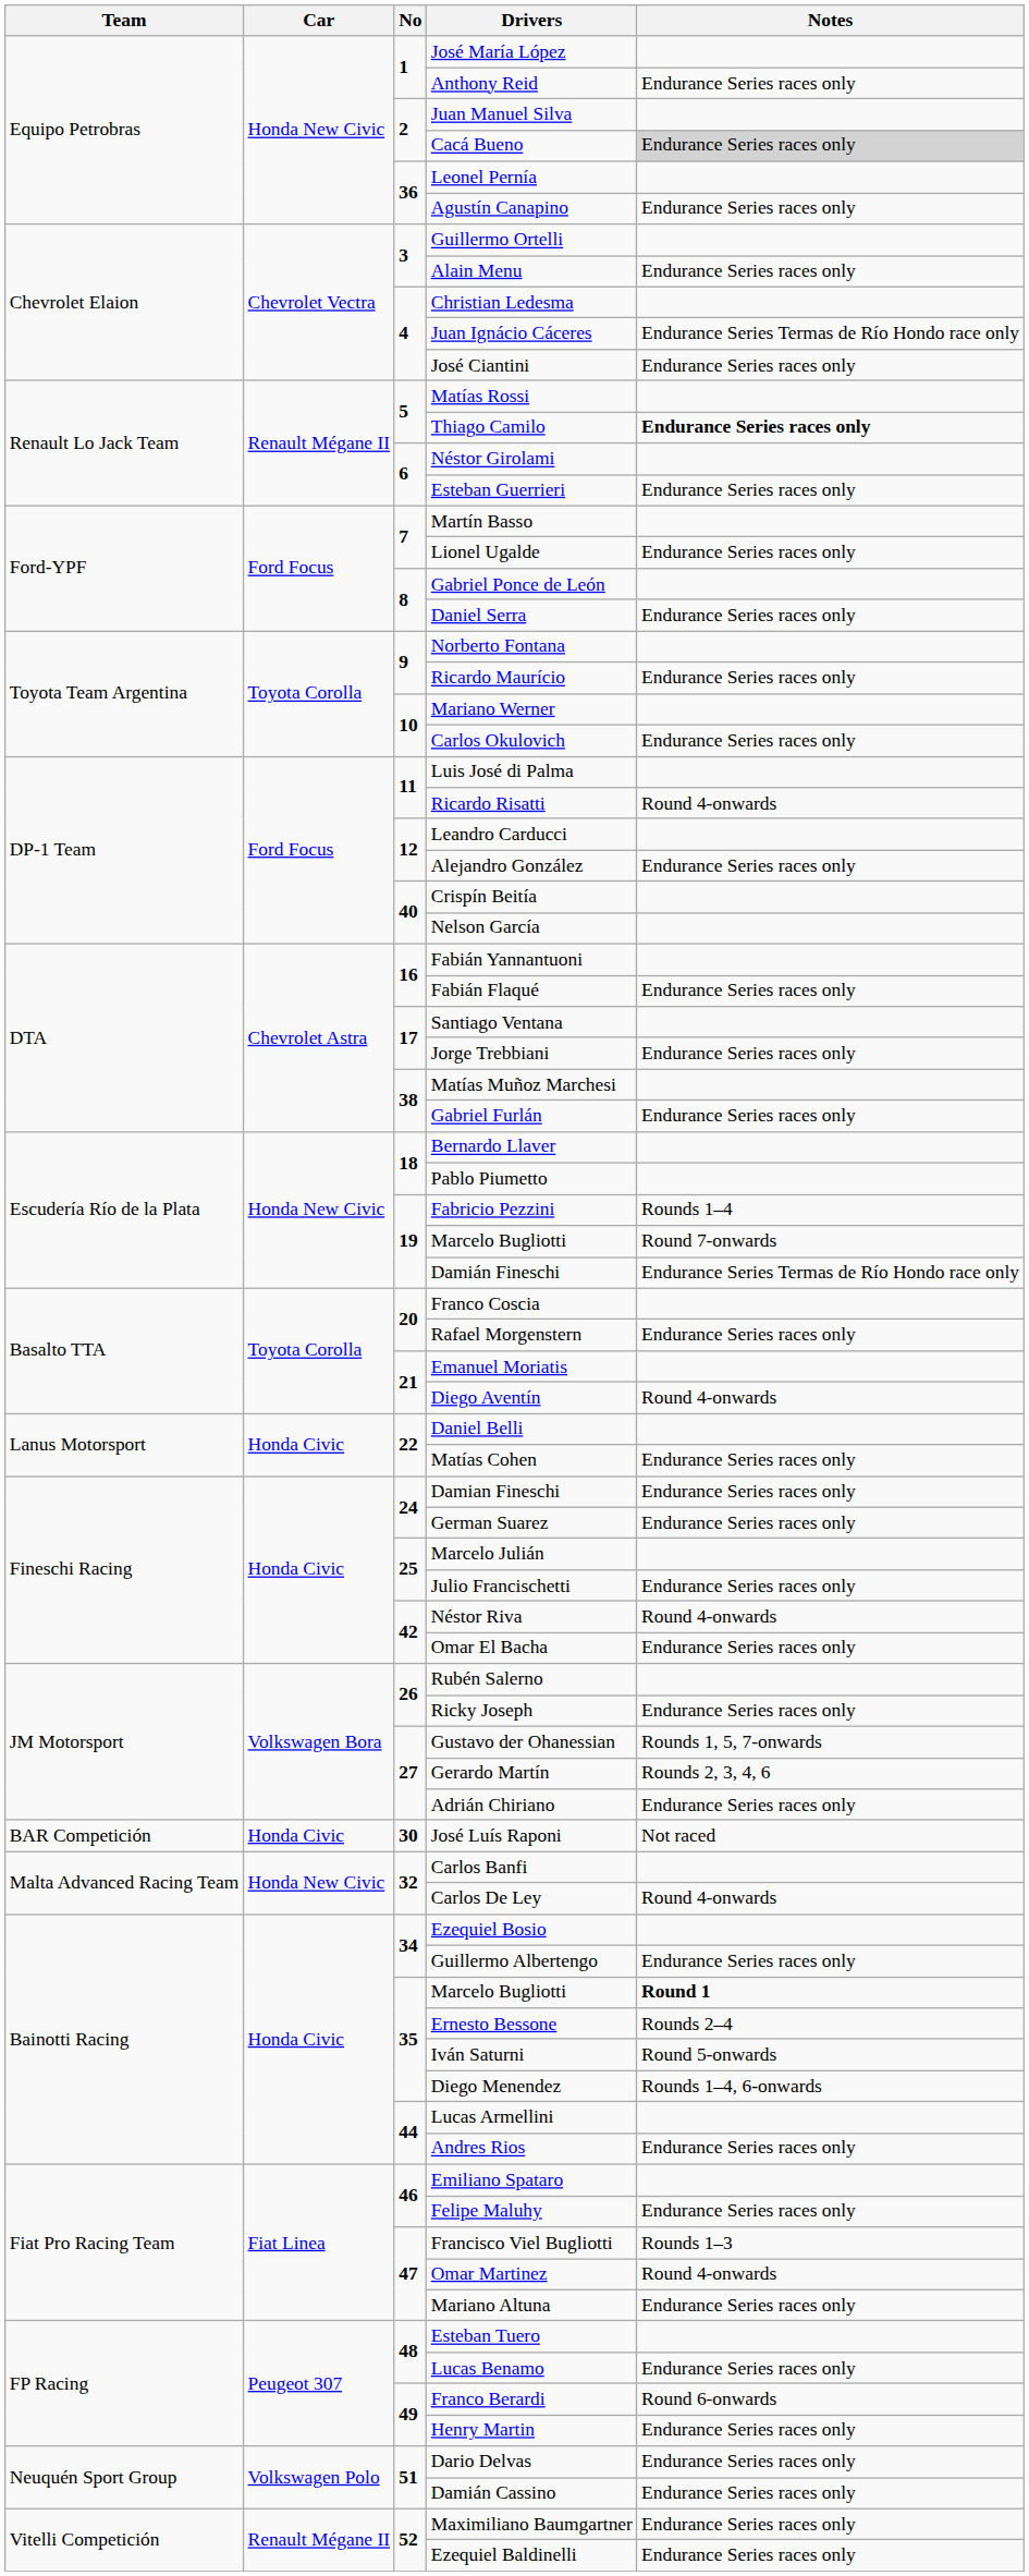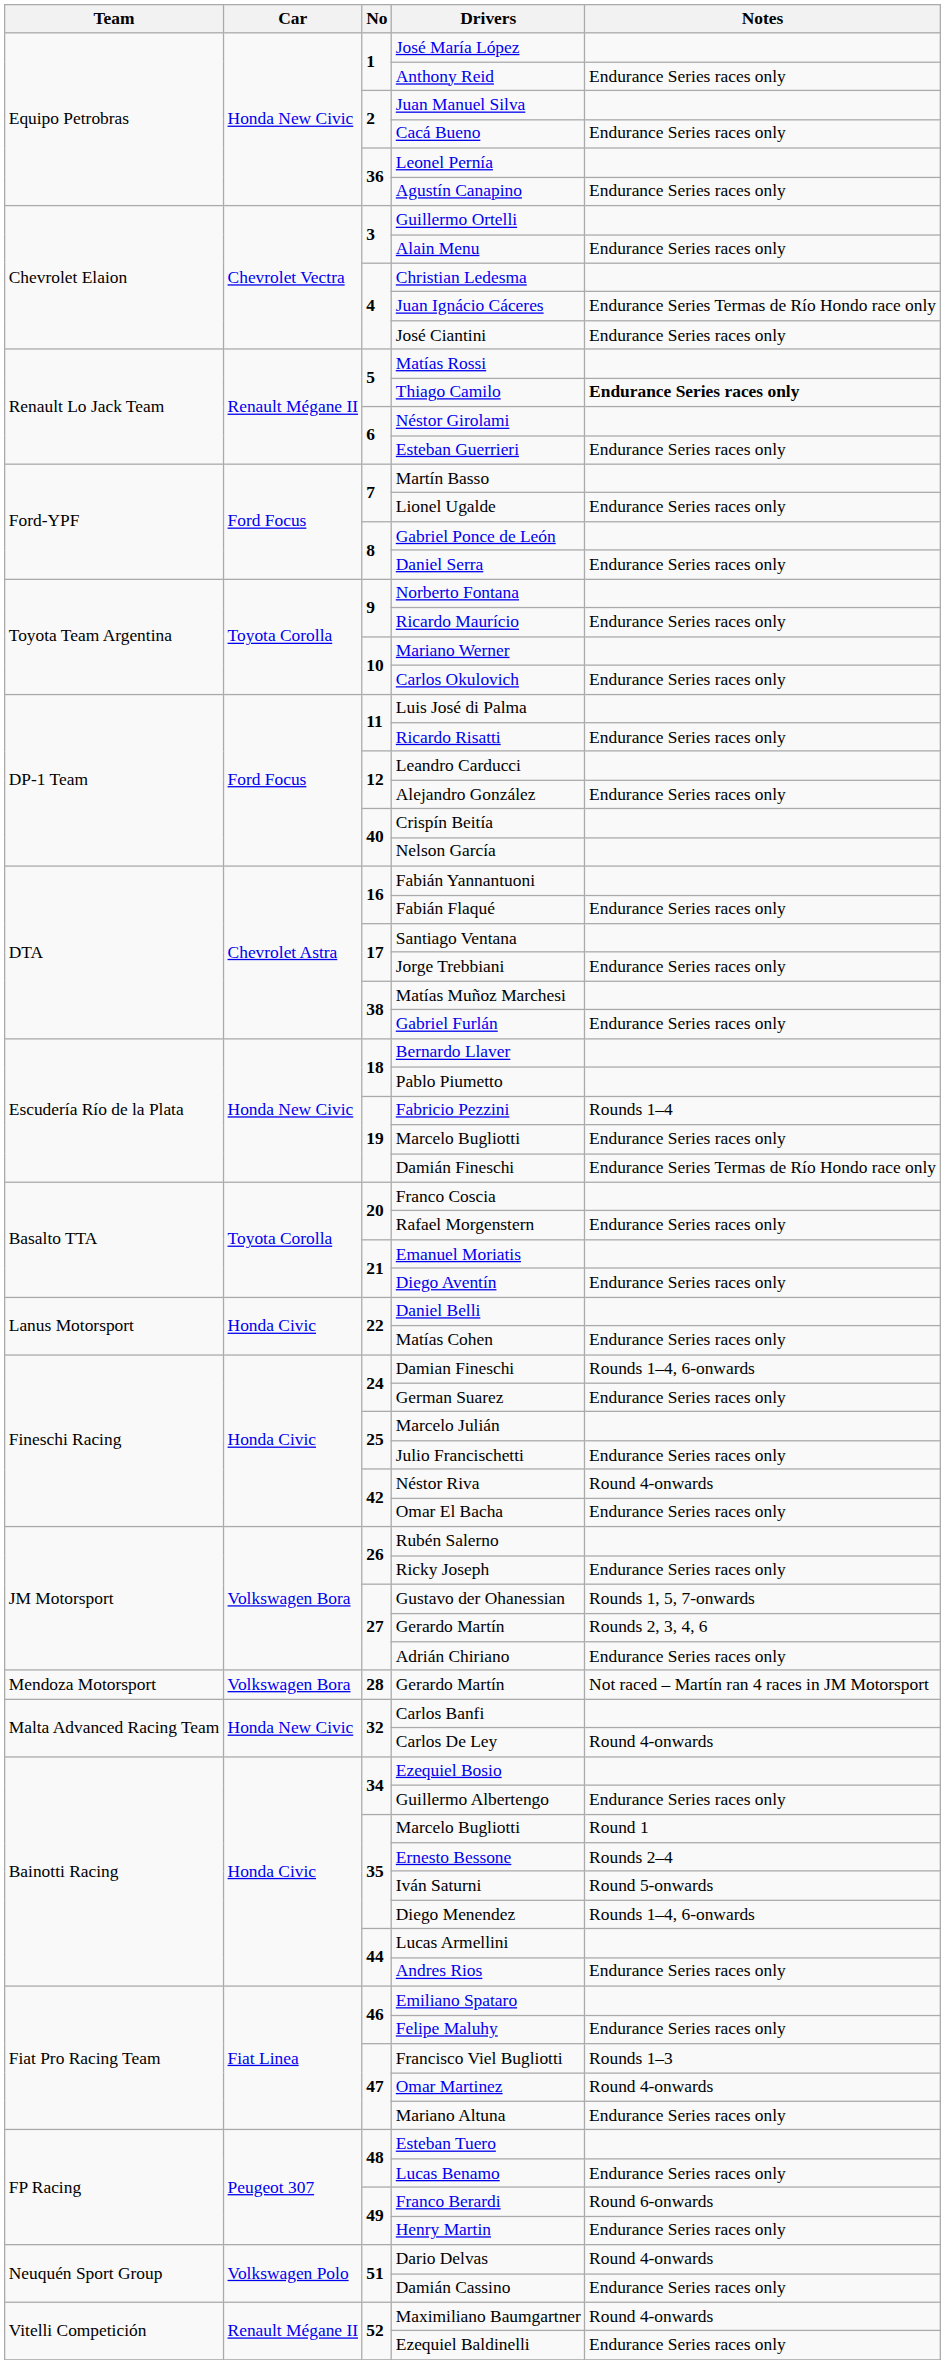 <table class="wikitable" style="font-size: 85%">
 <tr>
 <th>Team</th>
 <th>Car</th>
 <th>No</th>
 <th>Drivers</th>
 <th>Notes</th>
 </tr>
 <tr>
 <td rowspan=6 align=left>Equipo Petrobras</td>
 <td rowspan=6><a href='#'>Honda New Civic</a></td>
 <td rowspan=2><strong>1</strong></td>
 <td> <a href='#'>José María López</a></td>
 <td></td>
 </tr>
 <tr>
 <td> <a href='#'>Anthony Reid</a></td>
 <td>Endurance Series races only</td>
 </tr>
 <tr>
 <td rowspan=2><strong>2</strong></td>
 <td> <a href='#'>Juan Manuel Silva</a></td>
 <td></td>
 </tr>
 <tr>
 <td> <a href='#'>Cacá Bueno</a></td>
-<td style="background: lightgrey;">Endurance Series races only</td>
+<td>Endurance Series races only</td>
 </tr>
 <tr>
 <td rowspan=2><strong>36</strong></td>
 <td> <a href='#'>Leonel Pernía</a></td>
 <td></td>
 </tr>
 <tr>
 <td> <a href='#'>Agustín Canapino</a></td>
 <td>Endurance Series races only</td>
 </tr>
 <tr>
 <td rowspan=5 align=left>Chevrolet Elaion</td>
 <td rowspan=5><a href='#'>Chevrolet Vectra</a></td>
 <td rowspan=2><strong>3</strong></td>
 <td> <a href='#'>Guillermo Ortelli</a></td>
 <td></td>
 </tr>
 <tr>
 <td> <a href='#'>Alain Menu</a></td>
 <td>Endurance Series races only</td>
 </tr>
 <tr>
 <td rowspan=3><strong>4</strong></td>
 <td> <a href='#'>Christian Ledesma</a></td>
 <td></td>
 </tr>
 <tr>
 <td> <a href='#'>Juan Ignácio Cáceres</a></td>
 <td>Endurance Series Termas de Río Hondo race only</td>
 </tr>
 <tr>
 <td> José Ciantini</td>
 <td>Endurance Series races only</td>
 </tr>
 <tr>
 <td rowspan=4 align=left>Renault Lo Jack Team</td>
 <td rowspan=4><a href='#'>Renault Mégane II</a></td>
 <td rowspan=2><strong>5</strong></td>
 <td> <a href='#'>Matías Rossi</a></td>
 <td></td>
 </tr>
 <tr>
 <td> <a href='#'>Thiago Camilo</a></td>
 <td><strong>Endurance Series races only</strong></td>
 </tr>
 <tr>
 <td rowspan=2><strong>6</strong></td>
 <td> <a href='#'>Néstor Girolami</a></td>
 <td></td>
 </tr>
 <tr>
 <td> <a href='#'>Esteban Guerrieri</a></td>
 <td>Endurance Series races only</td>
 </tr>
 <tr>
 <td rowspan=4 align=left>Ford-YPF</td>
 <td rowspan=4><a href='#'>Ford Focus</a></td>
 <td rowspan=2><strong>7</strong></td>
 <td> Martín Basso</td>
 <td></td>
 </tr>
 <tr>
 <td> Lionel Ugalde</td>
 <td>Endurance Series races only</td>
 </tr>
 <tr>
 <td rowspan=2><strong>8</strong></td>
 <td> <a href='#'>Gabriel Ponce de León</a></td>
 <td></td>
 </tr>
 <tr>
 <td> <a href='#'>Daniel Serra</a></td>
 <td>Endurance Series races only</td>
 </tr>
 <tr>
 <td rowspan=4 align=left>Toyota Team Argentina</td>
 <td rowspan=4><a href='#'>Toyota Corolla</a></td>
 <td rowspan=2><strong>9</strong></td>
 <td> <a href='#'>Norberto Fontana</a></td>
 <td></td>
 </tr>
 <tr>
 <td> <a href='#'>Ricardo Maurício</a></td>
 <td>Endurance Series races only</td>
 </tr>
 <tr>
 <td rowspan=2><strong>10</strong></td>
 <td> <a href='#'>Mariano Werner</a></td>
 <td></td>
 </tr>
 <tr>
 <td> <a href='#'>Carlos Okulovich</a></td>
 <td>Endurance Series races only</td>
 </tr>
 <tr>
 <td rowspan=6 align=left>DP-1 Team</td>
 <td rowspan=6><a href='#'>Ford Focus</a></td>
 <td rowspan=2><strong>11</strong></td>
 <td> Luis José di Palma</td>
 <td></td>
 </tr>
 <tr>
 <td> <a href='#'>Ricardo Risatti</a></td>
-<td>Round 4-onwards</td>
+<td>Endurance Series races only</td>
 </tr>
 <tr>
 <td rowspan=2><strong>12</strong></td>
 <td> Leandro Carducci</td>
 <td></td>
 </tr>
 <tr>
 <td> Alejandro González</td>
 <td>Endurance Series races only</td>
 </tr>
 <tr>
 <td rowspan=2><strong>40</strong></td>
 <td> Crispín Beitía</td>
 <td></td>
 </tr>
 <tr>
 <td> Nelson García</td>
 </tr>
 <tr>
 <td rowspan=6 align=left>DTA</td>
 <td rowspan=6><a href='#'>Chevrolet Astra</a></td>
 <td rowspan=2><strong>16</strong></td>
 <td> Fabián Yannantuoni</td>
 <td></td>
 </tr>
 <tr>
 <td> Fabián Flaqué</td>
 <td>Endurance Series races only</td>
 </tr>
 <tr>
 <td rowspan=2><strong>17</strong></td>
 <td> Santiago Ventana</td>
 <td></td>
 </tr>
 <tr>
 <td> Jorge Trebbiani</td>
 <td>Endurance Series races only</td>
 </tr>
 <tr>
 <td rowspan=2><strong>38</strong></td>
 <td> Matías Muñoz Marchesi</td>
 <td></td>
 </tr>
 <tr>
 <td> <a href='#'>Gabriel Furlán</a></td>
 <td>Endurance Series races only</td>
 </tr>
 <tr>
 <td rowspan="5" align="left">Escudería Río de la Plata</td>
 <td rowspan="5"><a href='#'>Honda New Civic</a></td>
 <td rowspan=2><strong>18</strong></td>
 <td> <a href='#'>Bernardo Llaver</a></td>
 <td></td>
 </tr>
 <tr>
 <td> Pablo Piumetto</td>
 </tr>
 <tr>
 <td rowspan="3"><strong>19</strong></td>
 <td> <a href='#'>Fabricio Pezzini</a></td>
 <td>Rounds 1–4</td>
 </tr>
 <tr>
 <td> Marcelo Bugliotti</td>
-<td>Round 7-onwards</td>
+<td>Endurance Series races only</td>
 </tr>
 <tr>
 <td> Damián Fineschi</td>
 <td>Endurance Series Termas de Río Hondo race only</td>
 </tr>
 <tr>
 <td rowspan="4" align="left">Basalto TTA</td>
 <td rowspan="4"><a href='#'>Toyota Corolla</a></td>
 <td rowspan="2"><strong>20</strong></td>
 <td> Franco Coscia</td>
 <td></td>
 </tr>
 <tr>
 <td> Rafael Morgenstern</td>
 <td>Endurance Series races only</td>
 </tr>
 <tr>
 <td rowspan=2><strong>21</strong></td>
 <td> <a href='#'>Emanuel Moriatis</a></td>
 <td></td>
 </tr>
 <tr>
 <td> <a href='#'>Diego Aventín</a></td>
-<td>Round 4-onwards</td>
+<td>Endurance Series races only</td>
 </tr>
 <tr>
 <td rowspan=2>Lanus Motorsport</td>
 <td rowspan=2><a href='#'>Honda Civic</a></td>
 <td rowspan=2><strong>22</strong></td>
 <td> <a href='#'>Daniel Belli</a></td>
 <td></td>
 </tr>
 <tr>
 <td> Matías Cohen</td>
 <td>Endurance Series races only</td>
 </tr>
 <tr>
 <td rowspan=6 align=left>Fineschi Racing</td>
 <td rowspan=6><a href='#'>Honda Civic</a></td>
 <td rowspan=2><strong>24</strong></td>
 <td> Damian Fineschi</td>
-<td>Endurance Series races only</td>
+<td>Rounds 1–4, 6-onwards</td>
 </tr>
 <tr>
 <td> German Suarez</td>
 <td>Endurance Series races only</td>
 </tr>
 <tr>
 <td rowspan=2><strong>25</strong></td>
 <td> Marcelo Julián</td>
 <td></td>
 </tr>
 <tr>
 <td> Julio Francischetti</td>
 <td>Endurance Series races only</td>
 </tr>
 <tr>
 <td rowspan=2><strong>42</strong></td>
 <td> Néstor Riva</td>
 <td>Round 4-onwards</td>
 </tr>
 <tr>
 <td> Omar El Bacha</td>
 <td>Endurance Series races only</td>
 </tr>
 <tr>
 <td rowspan=5 align=left>JM Motorsport</td>
 <td rowspan=5><a href='#'>Volkswagen Bora</a></td>
 <td rowspan=2><strong>26</strong></td>
 <td> Rubén Salerno</td>
 <td></td>
 </tr>
 <tr>
 <td> Ricky Joseph</td>
 <td>Endurance Series races only</td>
 </tr>
 <tr>
 <td rowspan=3><strong>27</strong></td>
 <td> Gustavo der Ohanessian</td>
 <td>Rounds 1, 5, 7-onwards</td>
 </tr>
 <tr>
 <td> Gerardo Martín</td>
 <td>Rounds 2, 3, 4, 6</td>
 </tr>
 <tr>
 <td> Adrián Chiriano</td>
 <td>Endurance Series races only</td>
 </tr>
 <tr>
-<td>BAR Competición</td>
-<td><a href='#'>Honda Civic</a></td>
-<td><strong>30</strong></td>
-<td> José Luís Raponi</td>
-<td>Not raced</td>
+<td>Mendoza Motorsport</td>
+<td><a href='#'>Volkswagen Bora</a></td>
+<td><strong>28</strong></td>
+<td> Gerardo Martín</td>
+<td>Not raced – Martín ran 4 races in JM Motorsport</td>
 </tr>
 <tr>
 <td rowspan=2>Malta Advanced Racing Team</td>
 <td rowspan=2><a href='#'>Honda New Civic</a></td>
 <td rowspan=2><strong>32</strong></td>
 <td> Carlos Banfi</td>
 <td></td>
 </tr>
 <tr>
 <td> Carlos De Ley</td>
 <td>Round 4-onwards</td>
 </tr>
 <tr>
 <td rowspan=8 align=left>Bainotti Racing</td>
 <td rowspan=8><a href='#'>Honda Civic</a></td>
 <td rowspan=2><strong>34</strong></td>
 <td> <a href='#'>Ezequiel Bosio</a></td>
 <td></td>
 </tr>
 <tr>
 <td> Guillermo Albertengo</td>
 <td>Endurance Series races only</td>
 </tr>
 <tr>
 <td rowspan=4><strong>35</strong></td>
 <td> Marcelo Bugliotti</td>
-<td><strong>Round 1</strong></td>
+<td>Round 1</td>
 </tr>
 <tr>
 <td> <a href='#'>Ernesto Bessone</a></td>
 <td>Rounds 2–4</td>
 </tr>
 <tr>
 <td> Iván Saturni</td>
 <td>Round 5-onwards</td>
 </tr>
 <tr>
 <td> Diego Menendez</td>
 <td>Rounds 1–4, 6-onwards</td>
 </tr>
 <tr>
 <td rowspan=2><strong>44</strong></td>
 <td> Lucas Armellini</td>
 <td></td>
 </tr>
 <tr>
 <td> <a href='#'>Andres Rios</a></td>
 <td>Endurance Series races only</td>
 </tr>
 <tr>
 <td rowspan=5 align=left>Fiat Pro Racing Team</td>
 <td rowspan=5><a href='#'>Fiat Linea</a></td>
 <td rowspan=2><strong>46</strong></td>
 <td> <a href='#'>Emiliano Spataro</a></td>
 <td></td>
 </tr>
 <tr>
 <td> <a href='#'>Felipe Maluhy</a></td>
 <td>Endurance Series races only</td>
 </tr>
 <tr>
 <td rowspan=3><strong>47</strong></td>
 <td> Francisco Viel Bugliotti</td>
 <td>Rounds 1–3</td>
 </tr>
 <tr>
 <td> <a href='#'>Omar Martinez</a></td>
 <td>Round 4-onwards</td>
 </tr>
 <tr>
 <td> Mariano Altuna</td>
 <td>Endurance Series races only</td>
 </tr>
 <tr>
 <td rowspan=4>FP Racing</td>
 <td rowspan=4><a href='#'>Peugeot 307</a></td>
 <td rowspan=2><strong>48</strong></td>
 <td> <a href='#'>Esteban Tuero</a></td>
 <td></td>
 </tr>
 <tr>
 <td> <a href='#'>Lucas Benamo</a></td>
 <td>Endurance Series races only</td>
 </tr>
 <tr>
 <td rowspan=2><strong>49</strong></td>
 <td> <a href='#'>Franco Berardi</a></td>
 <td>Round 6-onwards</td>
 </tr>
 <tr>
 <td> <a href='#'>Henry Martin</a></td>
 <td>Endurance Series races only</td>
 </tr>
 <tr>
 <td rowspan=2>Neuquén Sport Group</td>
 <td rowspan=2><a href='#'>Volkswagen Polo</a></td>
 <td rowspan=2><strong>51</strong></td>
 <td> Dario Delvas</td>
-<td>Endurance Series races only</td>
+<td>Round 4-onwards</td>
 </tr>
 <tr>
 <td> Damián Cassino</td>
 <td>Endurance Series races only</td>
 </tr>
 <tr>
 <td rowspan=2>Vitelli Competición</td>
 <td rowspan=2><a href='#'>Renault Mégane II</a></td>
 <td rowspan=2><strong>52</strong></td>
 <td> Maximiliano Baumgartner</td>
-<td>Endurance Series races only</td>
+<td>Round 4-onwards</td>
 </tr>
 <tr>
 <td> Ezequiel Baldinelli</td>
 <td>Endurance Series races only</td>
 </tr>
 </table>
